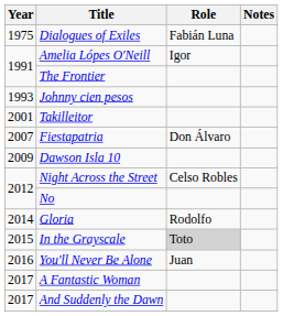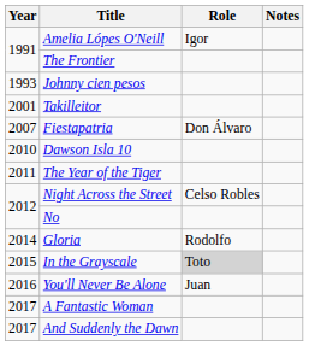 <table class="wikitable sortable">
 <tr>
 <th>Year</th>
 <th>Title</th>
 <th>Role</th>
 <th class="unsortable">Notes</th>
-</tr>
-<tr>
-<td>1975</td>
-<td><em><a href='#'>Dialogues of Exiles</a></em></td>
-<td>Fabián Luna</td>
-<td></td>
 </tr>
 <tr>
 <td rowspan="2">1991</td>
 <td><em><a href='#'>Amelia Lópes O'Neill</a></em></td>
 <td>Igor</td>
 <td></td>
 </tr>
 <tr>
 <td><em><a href='#'>The Frontier</a></em></td>
 <td></td>
 <td></td>
 </tr>
 <tr>
 <td>1993</td>
 <td><em><a href='#'>Johnny cien pesos</a></em></td>
 <td></td>
 <td></td>
 </tr>
 <tr>
 <td>2001</td>
 <td><em><a href='#'>Takilleitor</a></em></td>
 <td></td>
 <td></td>
 </tr>
 <tr>
 <td>2007</td>
 <td><em><a href='#'>Fiestapatria</a></em></td>
 <td>Don Álvaro</td>
 <td></td>
 </tr>
 <tr>
-<td>2009</td>
+<td>2010</td>
 <td><em><a href='#'>Dawson Isla 10</a></em></td>
+<td></td>
+<td></td>
+</tr>
+<tr>
+<td>2011</td>
+<td><em><a href='#'>The Year of the Tiger</a></em></td>
 <td></td>
 <td></td>
 </tr>
 <tr>
 <td rowspan="2">2012</td>
 <td><em><a href='#'>Night Across the Street</a></em></td>
 <td>Celso Robles</td>
 <td></td>
 </tr>
 <tr>
 <td><em><a href='#'>No</a></em></td>
 <td></td>
 <td></td>
 </tr>
 <tr>
 <td>2014</td>
 <td><em><a href='#'>Gloria</a></em></td>
 <td>Rodolfo</td>
 <td></td>
 </tr>
 <tr>
 <td>2015</td>
 <td><em><a href='#'>In the Grayscale</a></em></td>
 <td style="background: lightgrey;">Toto</td>
 <td></td>
 </tr>
 <tr>
 <td>2016</td>
 <td><em><a href='#'>You'll Never Be Alone</a></em></td>
 <td>Juan</td>
 <td></td>
 </tr>
 <tr>
 <td>2017</td>
 <td><em><a href='#'>A Fantastic Woman</a></em></td>
 <td></td>
 <td></td>
 </tr>
 <tr>
 <td>2017</td>
 <td><em><a href='#'>And Suddenly the Dawn</a></em></td>
 <td></td>
 <td></td>
 </tr>
 </table>
